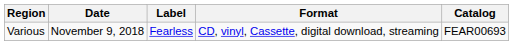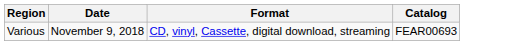 <table class="wikitable">
 <tr>
 <th>Region</th>
 <th>Date</th>
-<th>Label</th>
 <th>Format</th>
 <th>Catalog</th>
 </tr>
 <tr>
 <td>Various</td>
 <td>November 9, 2018</td>
-<td><a href='#'>Fearless</a></td>
 <td><a href='#'>CD</a>, <a href='#'>vinyl</a>, <a href='#'>Cassette</a>, digital download, streaming</td>
 <td>FEAR00693</td>
 </tr>
 </table>
